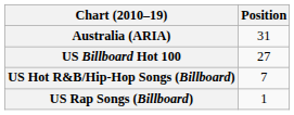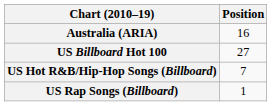 <table class="wikitable sortable plainrowheaders" style="text-align:center">
 <tr>
 <th scope="col">Chart (2010–19)</th>
 <th scope="col">Position</th>
 </tr>
 <tr>
 <th scope="row">Australia (ARIA)</th>
-<td>31</td>
+<td>16</td>
 </tr>
 <tr>
 <th scope="row">US <em>Billboard</em> Hot 100</th>
 <td>27</td>
 </tr>
 <tr>
 <th scope="row">US Hot R&B/Hip-Hop Songs (<em>Billboard</em>)</th>
 <td>7</td>
 </tr>
 <tr>
 <th scope="row">US Rap Songs (<em>Billboard</em>)</th>
 <td>1</td>
 </tr>
 </table>
